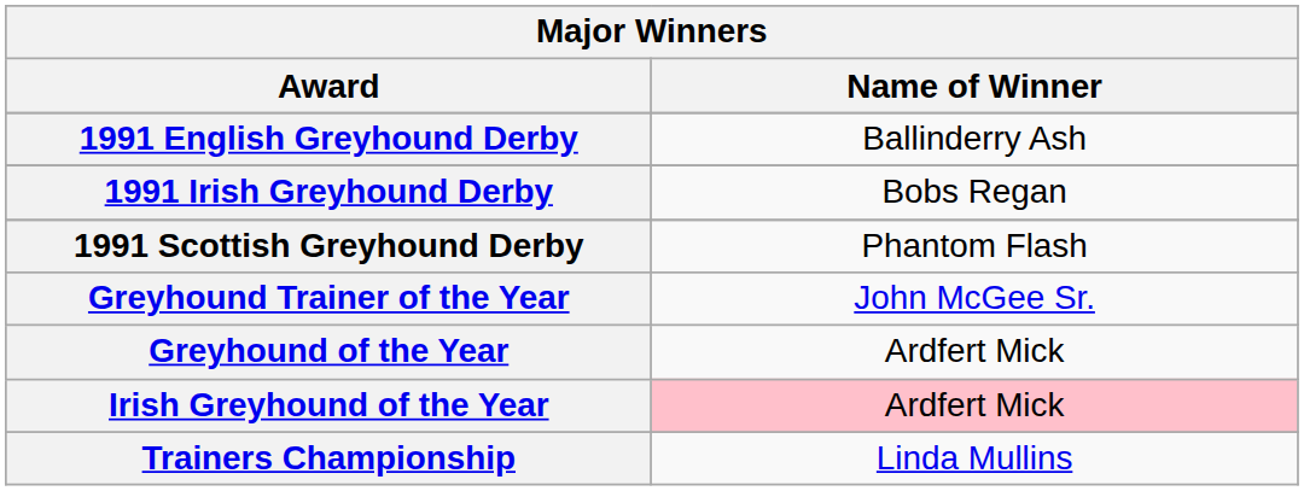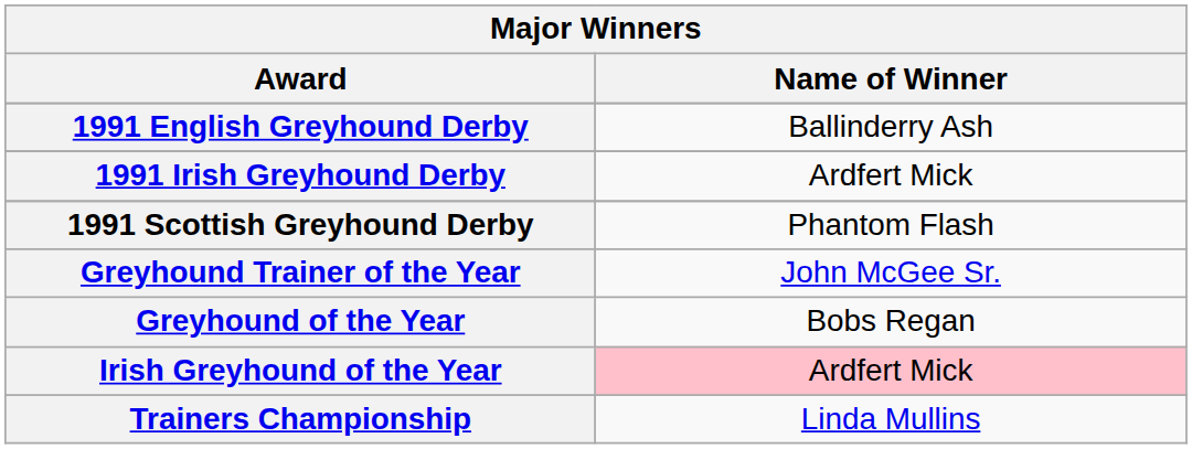 <table class="wikitable">
 <tr>
 <th colspan="2">Major Winners</th>
 </tr>
 <tr>
 <th width=300>Award</th>
 <th width=300>Name of Winner</th>
 </tr>
 <tr>
 </tr>
 <tr align=center>
 <th><a href='#'>1991 English Greyhound Derby</a></th>
 <td>Ballinderry Ash </td>
 </tr>
 <tr>
 </tr>
 <tr align=center>
 <th><a href='#'>1991 Irish Greyhound Derby</a></th>
-<td>Bobs Regan</td>
+<td>Ardfert Mick </td>
 </tr>
 <tr>
 </tr>
 <tr align=center>
 <th>1991 Scottish Greyhound Derby</th>
 <td>Phantom Flash </td>
 </tr>
 <tr align=center>
 <th><a href='#'>Greyhound Trainer of the Year</a></th>
 <td><a href='#'>John McGee Sr.</a></td>
 </tr>
 <tr align=center>
 <th><a href='#'>Greyhound of the Year</a></th>
-<td>Ardfert Mick </td>
+<td>Bobs Regan</td>
 </tr>
 <tr align=center>
 <th><a href='#'>Irish Greyhound of the Year</a></th>
 <td style="background: pink;">Ardfert Mick</td>
 </tr>
 <tr align=center>
 <th><a href='#'>Trainers Championship</a></th>
 <td><a href='#'>Linda Mullins</a></td>
 </tr>
 </table>
